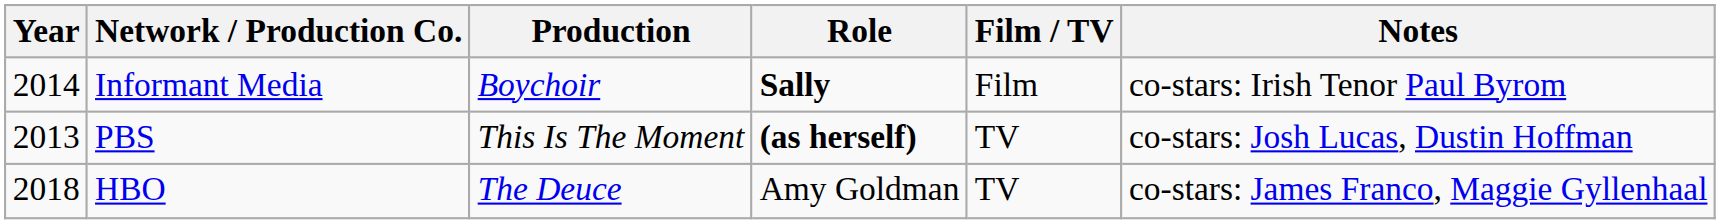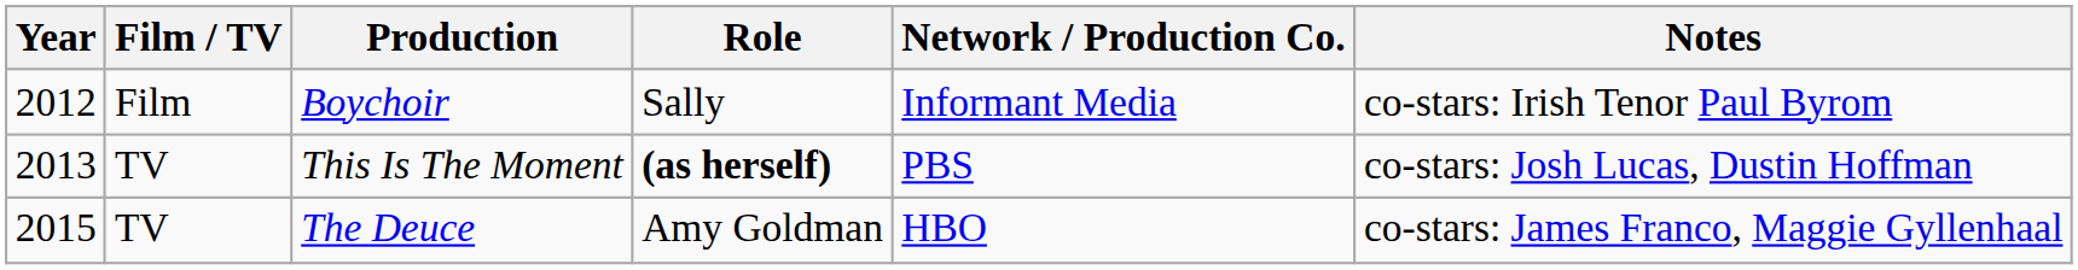 <table class="wikitable">
 <tr>
 <th>Year</th>
-<th>Network / Production Co.</th>
+<th>Film / TV</th>
 <th>Production</th>
 <th>Role</th>
-<th>Film / TV</th>
+<th>Network / Production Co.</th>
 <th>Notes</th>
 </tr>
 <tr>
-<td>2014</td>
+<td>2012</td>
+<td>Film</td>
+<td><em><a href='#'>Boychoir</a></em></td>
+<td>Sally</td>
 <td><a href='#'>Informant Media</a></td>
-<td><em><a href='#'>Boychoir</a></em></td>
-<td><strong>Sally</strong></td>
-<td>Film</td>
 <td>co-stars: Irish Tenor <a href='#'>Paul Byrom</a></td>
 </tr>
 <tr>
 <td>2013</td>
-<td><a href='#'>PBS</a></td>
+<td>TV</td>
 <td><em>This Is The Moment</em></td>
 <td><strong>(as herself)</strong></td>
-<td>TV</td>
+<td><a href='#'>PBS</a></td>
 <td>co-stars: <a href='#'>Josh Lucas</a>, <a href='#'>Dustin Hoffman</a></td>
 </tr>
 <tr>
-<td>2018</td>
-<td><a href='#'>HBO</a></td>
+<td>2015</td>
+<td>TV</td>
 <td><em><a href='#'>The Deuce</a></em></td>
 <td>Amy Goldman</td>
-<td>TV</td>
+<td><a href='#'>HBO</a></td>
 <td>co-stars: <a href='#'>James Franco</a>, <a href='#'>Maggie Gyllenhaal</a></td>
 </tr>
 </table>
